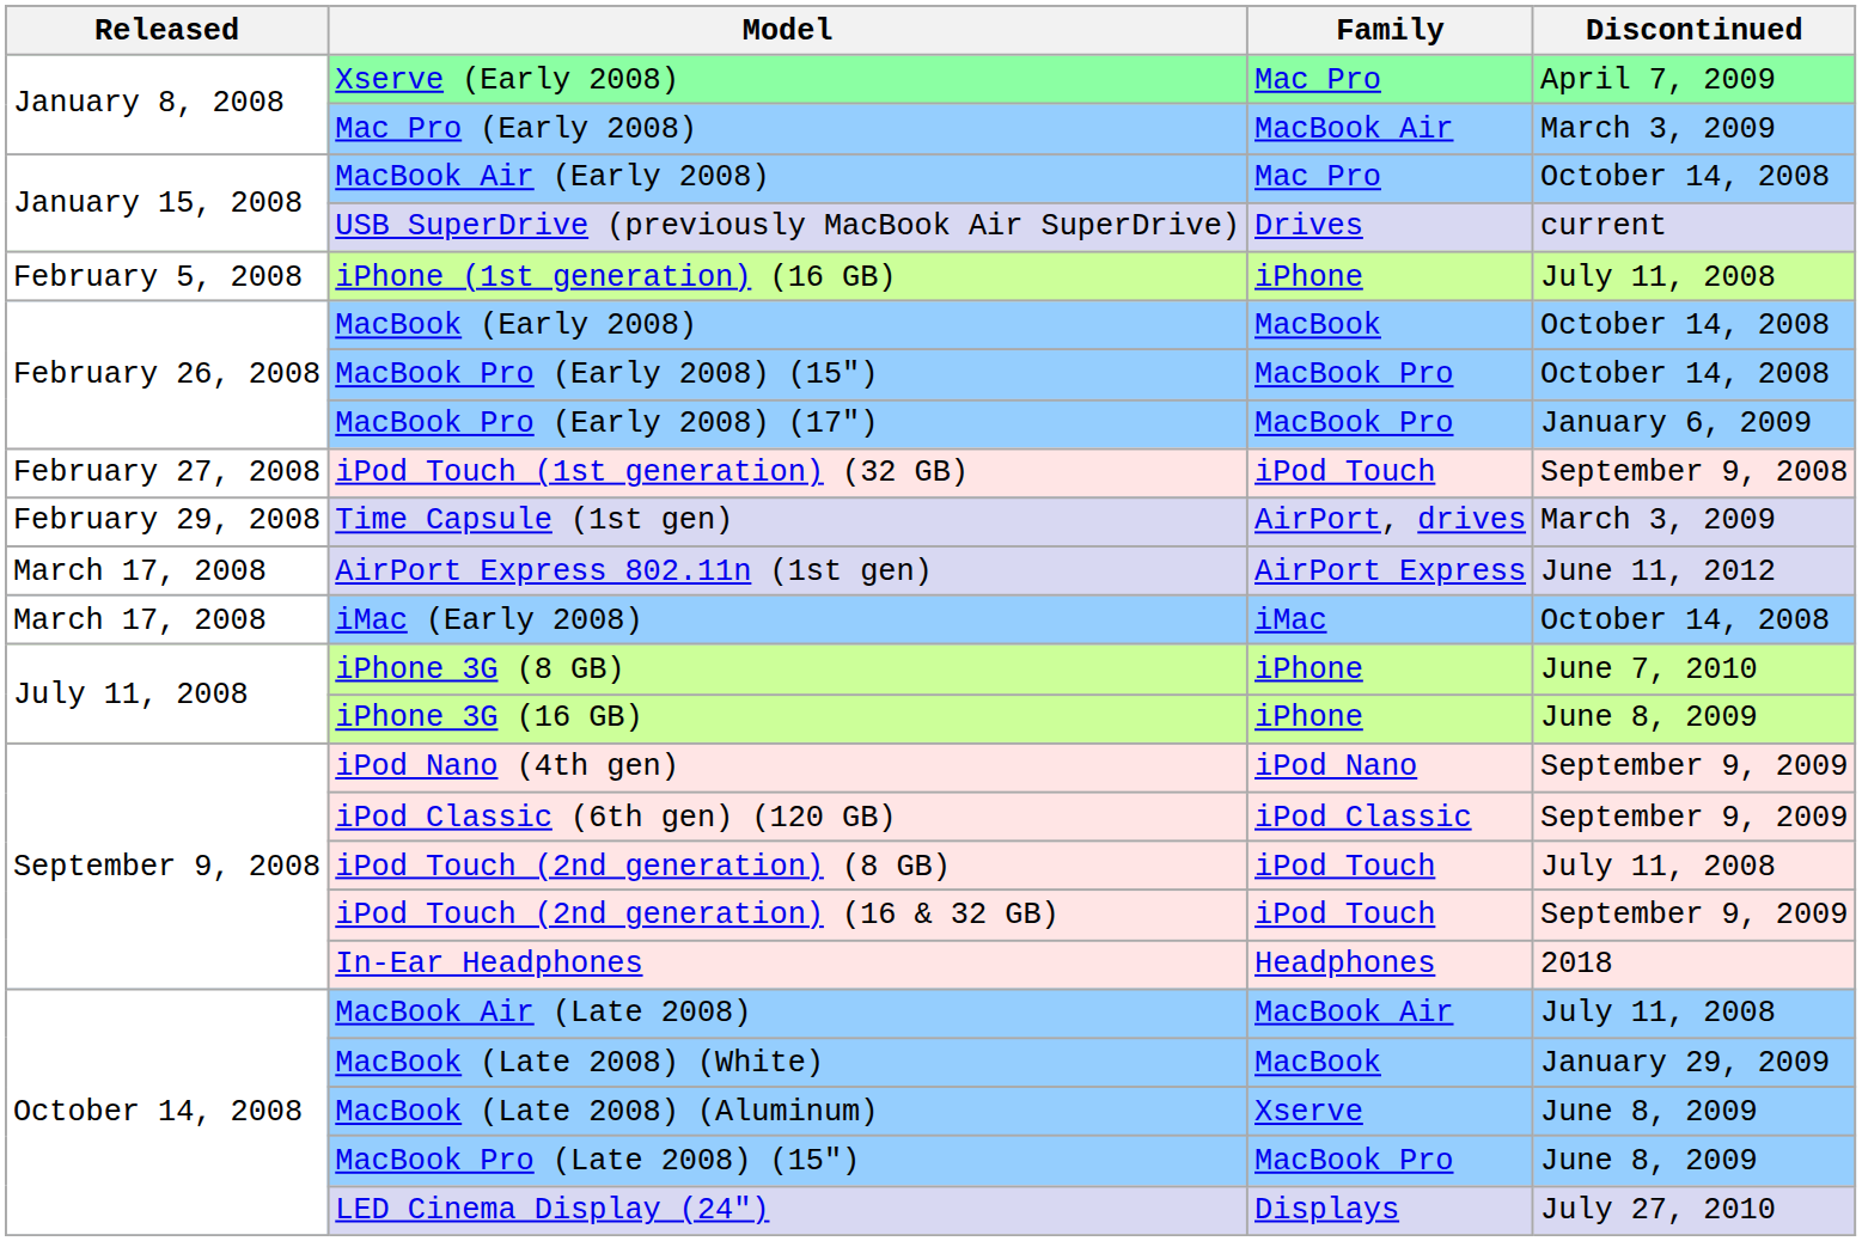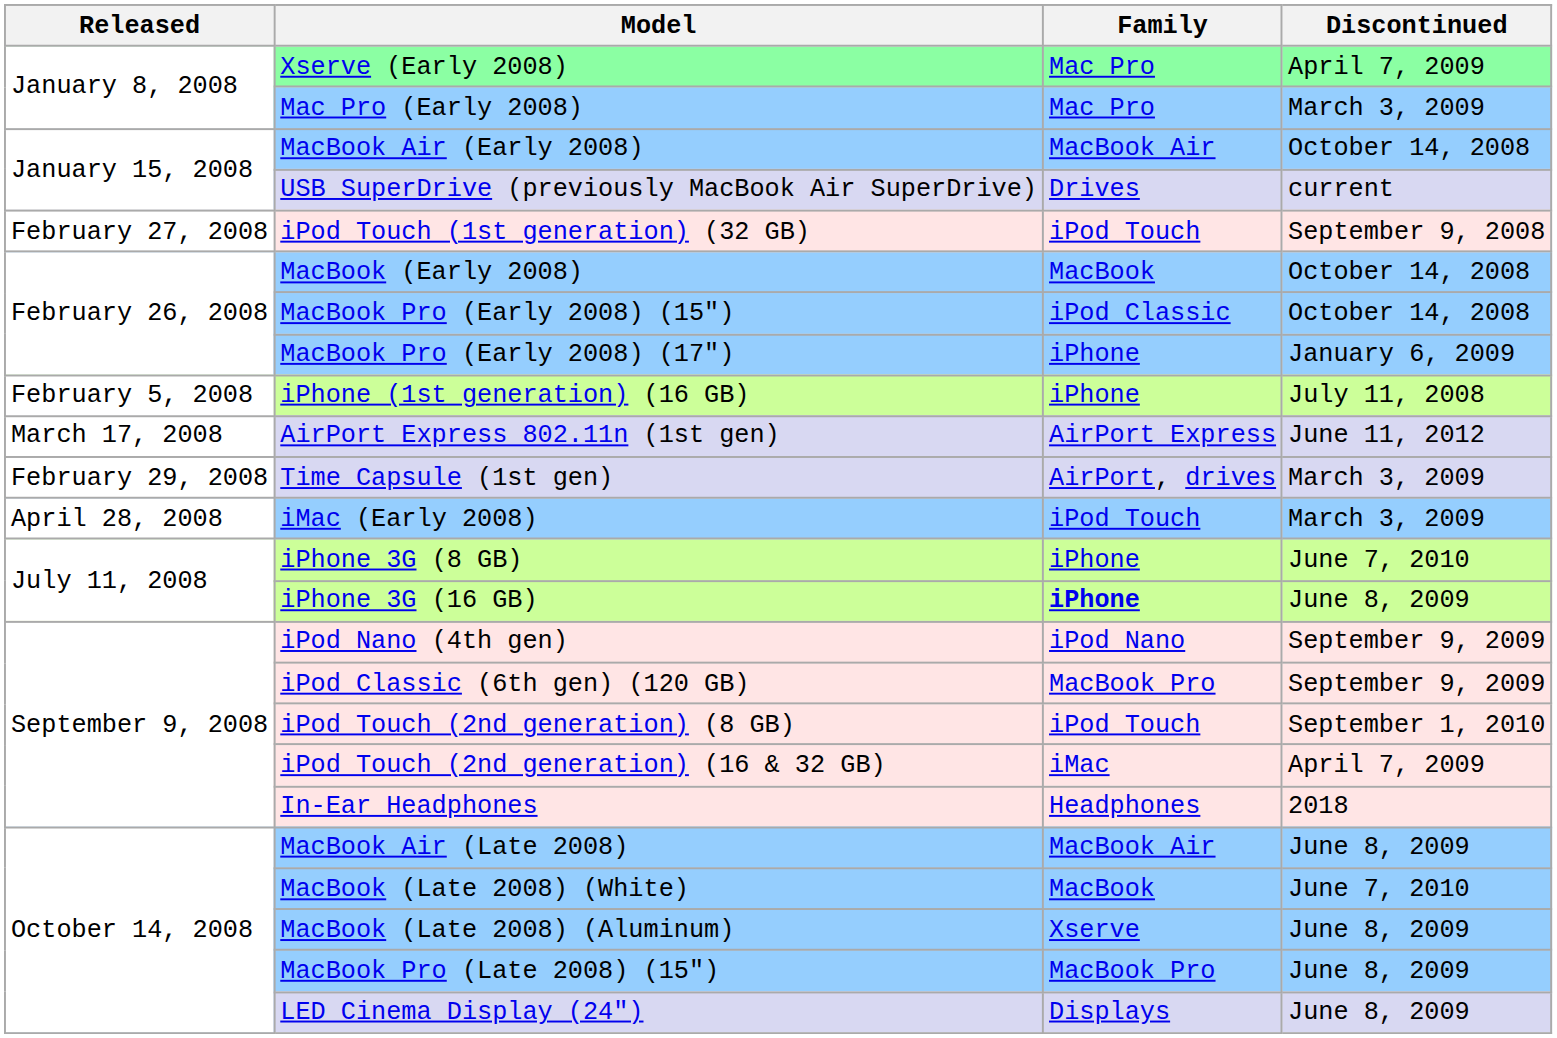 <table class="wikitable">
 <tr>
 <th>Released</th>
 <th>Model</th>
 <th>Family</th>
 <th>Discontinued</th>
 </tr>
 <tr bgcolor=8BFFA3>
 <td bgcolor=#FFF rowspan=2>January 8, 2008</td>
 <td><a href='#'>Xserve</a> (Early 2008)</td>
 <td><a href='#'>Mac Pro</a></td>
 <td>April 7, 2009</td>
 </tr>
 <tr bgcolor=#95CEFE>
 <td><a href='#'>Mac Pro</a> (Early 2008)</td>
-<td><a href='#'>MacBook Air</a></td>
+<td><a href='#'>Mac Pro</a></td>
 <td>March 3, 2009</td>
 </tr>
 <tr bgcolor=#95CEFE>
 <td bgcolor=#FFF rowspan=2>January 15, 2008</td>
 <td><a href='#'>MacBook Air</a> (Early 2008)</td>
-<td><a href='#'>Mac Pro</a></td>
+<td><a href='#'>MacBook Air</a></td>
 <td>October 14, 2008</td>
 </tr>
 <tr bgcolor=#D8D8F2>
 <td><a href='#'>USB SuperDrive</a> (previously MacBook Air SuperDrive)</td>
 <td><a href='#'>Drives</a></td>
 <td>current</td>
 </tr>
-<tr bgcolor=#CCFF99>
-<td bgcolor=#FFF>February 5, 2008</td>
-<td><a href='#'>iPhone (1st generation)</a> (16 GB)</td>
-<td><a href='#'>iPhone</a></td>
-<td>July 11, 2008</td>
+<tr bgcolor=#FFE5E5>
+<td bgcolor=#FFF>February 27, 2008</td>
+<td><a href='#'>iPod Touch (1st generation)</a> (32 GB)</td>
+<td><a href='#'>iPod Touch</a></td>
+<td>September 9, 2008</td>
 </tr>
 <tr bgcolor=#95CEFE>
 <td rowspan=3 bgcolor=#FFF>February 26, 2008</td>
 <td><a href='#'>MacBook</a> (Early 2008)</td>
 <td><a href='#'>MacBook</a></td>
 <td>October 14, 2008</td>
 </tr>
 <tr bgcolor=#95CEFE>
 <td><a href='#'>MacBook Pro</a> (Early 2008) (15")</td>
-<td><a href='#'>MacBook Pro</a></td>
+<td><a href='#'>iPod Classic</a></td>
 <td>October 14, 2008</td>
 </tr>
 <tr bgcolor=#95CEFE>
 <td><a href='#'>MacBook Pro</a> (Early 2008) (17")</td>
-<td><a href='#'>MacBook Pro</a></td>
+<td><a href='#'>iPhone</a></td>
 <td>January 6, 2009</td>
 </tr>
-<tr bgcolor=#FFE5E5>
-<td bgcolor=#FFF>February 27, 2008</td>
-<td><a href='#'>iPod Touch (1st generation)</a> (32 GB)</td>
-<td><a href='#'>iPod Touch</a></td>
-<td>September 9, 2008</td>
+<tr bgcolor=#CCFF99>
+<td bgcolor=#FFF>February 5, 2008</td>
+<td><a href='#'>iPhone (1st generation)</a> (16 GB)</td>
+<td><a href='#'>iPhone</a></td>
+<td>July 11, 2008</td>
+</tr>
+<tr bgcolor=#D8D8F2>
+<td bgcolor=#FFF>March 17, 2008</td>
+<td><a href='#'>AirPort Express 802.11n</a> (1st gen)</td>
+<td><a href='#'>AirPort Express</a></td>
+<td>June 11, 2012</td>
 </tr>
 <tr bgcolor=#D8D8F2>
 <td bgcolor=#FFF>February 29, 2008</td>
 <td><a href='#'>Time Capsule</a> (1st gen)</td>
 <td><a href='#'>AirPort</a>, <a href='#'>drives</a></td>
 <td>March 3, 2009</td>
 </tr>
-<tr bgcolor=#D8D8F2>
-<td bgcolor=#FFF>March 17, 2008</td>
-<td><a href='#'>AirPort Express 802.11n</a> (1st gen)</td>
-<td><a href='#'>AirPort Express</a></td>
-<td>June 11, 2012</td>
-</tr>
 <tr bgcolor=#95CEFE>
-<td bgcolor=#FFF>March 17, 2008</td>
+<td bgcolor=#FFF>April 28, 2008</td>
 <td><a href='#'>iMac</a> (Early 2008)</td>
-<td><a href='#'>iMac</a></td>
-<td>October 14, 2008</td>
+<td><a href='#'>iPod Touch</a></td>
+<td>March 3, 2009</td>
 </tr>
 <tr bgcolor=#CCFF99>
 <td rowspan=2 bgcolor=#FFF>July 11, 2008</td>
 <td><a href='#'>iPhone 3G</a> (8 GB)</td>
 <td><a href='#'>iPhone</a></td>
 <td>June 7, 2010</td>
 </tr>
 <tr bgcolor=#CCFF99>
 <td><a href='#'>iPhone 3G</a> (16 GB)</td>
-<td><a href='#'>iPhone</a></td>
+<td><strong><a href='#'>iPhone</a></strong></td>
 <td>June 8, 2009</td>
 </tr>
 <tr bgcolor=#FFE5E5>
 <td rowspan=5 bgcolor=#FFF>September 9, 2008</td>
 <td><a href='#'>iPod Nano</a> (4th gen)</td>
 <td><a href='#'>iPod Nano</a></td>
 <td>September 9, 2009</td>
 </tr>
 <tr bgcolor=#FFE5E5>
 <td><a href='#'>iPod Classic</a> (6th gen) (120 GB)</td>
-<td><a href='#'>iPod Classic</a></td>
+<td><a href='#'>MacBook Pro</a></td>
 <td>September 9, 2009</td>
 </tr>
 <tr bgcolor=#FFE5E5>
 <td><a href='#'>iPod Touch (2nd generation)</a> (8 GB)</td>
 <td><a href='#'>iPod Touch</a></td>
-<td>July 11, 2008</td>
+<td>September 1, 2010</td>
 </tr>
 <tr bgcolor=#FFE5E5>
 <td><a href='#'>iPod Touch (2nd generation)</a> (16 & 32 GB)</td>
-<td><a href='#'>iPod Touch</a></td>
-<td>September 9, 2009</td>
+<td><a href='#'>iMac</a></td>
+<td>April 7, 2009</td>
 </tr>
 <tr bgcolor=#FFE5E5>
 <td><a href='#'>In-Ear Headphones</a></td>
 <td><a href='#'>Headphones</a></td>
 <td>2018</td>
 </tr>
 <tr bgcolor=#95CEFE>
 <td rowspan=5 bgcolor=#FFF>October 14, 2008</td>
 <td><a href='#'>MacBook Air</a> (Late 2008)</td>
 <td><a href='#'>MacBook Air</a></td>
-<td>July 11, 2008</td>
+<td>June 8, 2009</td>
 </tr>
 <tr bgcolor=#95CEFE>
 <td><a href='#'>MacBook</a> (Late 2008) (White)</td>
 <td><a href='#'>MacBook</a></td>
-<td>January 29, 2009</td>
+<td>June 7, 2010</td>
 </tr>
 <tr bgcolor=#95CEFE>
 <td><a href='#'>MacBook</a> (Late 2008) (Aluminum)</td>
 <td><a href='#'>Xserve</a></td>
 <td>June 8, 2009</td>
 </tr>
 <tr bgcolor=#95CEFE>
 <td><a href='#'>MacBook Pro</a> (Late 2008) (15")</td>
 <td><a href='#'>MacBook Pro</a></td>
 <td>June 8, 2009</td>
 </tr>
 <tr bgcolor=#D8D8F2>
 <td><a href='#'>LED Cinema Display (24")</a></td>
 <td><a href='#'>Displays</a></td>
-<td>July 27, 2010</td>
+<td>June 8, 2009</td>
 </tr>
 </table>
